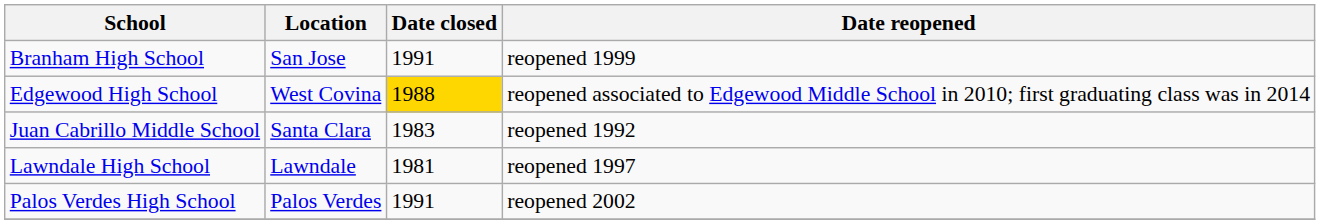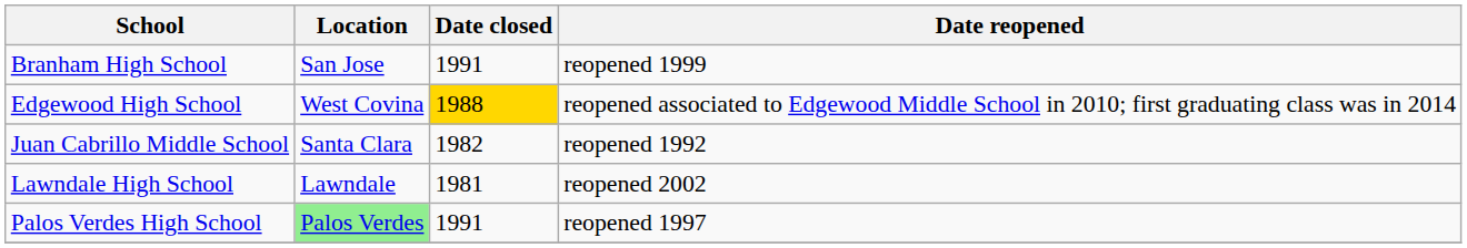 <table class="wikitable sortable" style="font-size:95%;">
 <tr>
 <th>School</th>
 <th>Location</th>
 <th>Date closed</th>
 <th>Date reopened</th>
 </tr>
 <tr>
 <td><a href='#'>Branham High School</a></td>
 <td><a href='#'>San Jose</a></td>
 <td>1991</td>
 <td>reopened 1999</td>
 </tr>
 <tr>
 <td><a href='#'>Edgewood High School</a></td>
 <td><a href='#'>West Covina</a></td>
 <td style="background: gold;">1988</td>
 <td>reopened associated to <a href='#'>Edgewood Middle School</a> in 2010; first graduating class was in 2014</td>
 </tr>
 <tr>
 <td><a href='#'>Juan Cabrillo Middle School</a></td>
 <td><a href='#'>Santa Clara</a></td>
-<td>1983</td>
+<td>1982</td>
 <td>reopened 1992</td>
 </tr>
 <tr>
 <td><a href='#'>Lawndale High School</a></td>
 <td><a href='#'>Lawndale</a></td>
 <td>1981</td>
-<td>reopened 1997</td>
+<td>reopened 2002</td>
 </tr>
 <tr>
 <td><a href='#'>Palos Verdes High School</a></td>
-<td><a href='#'>Palos Verdes</a></td>
+<td style="background: lightgreen;"><a href='#'>Palos Verdes</a></td>
 <td>1991</td>
-<td>reopened 2002</td>
+<td>reopened 1997</td>
 </tr>
 <tr>
 </tr>
 </table>
